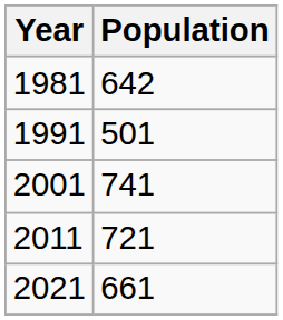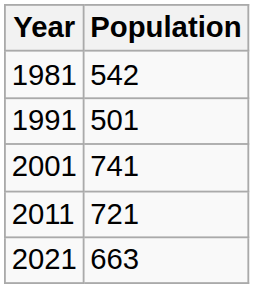 <table class="wikitable">
 <tr>
 <th>Year</th>
 <th>Population</th>
 </tr>
 <tr>
 <td>1981</td>
-<td>642</td>
+<td>542</td>
 </tr>
 <tr>
 <td>1991</td>
 <td>501</td>
 </tr>
 <tr>
 <td>2001</td>
 <td>741</td>
 </tr>
 <tr>
 <td>2011</td>
 <td>721</td>
 </tr>
 <tr>
 <td>2021</td>
-<td>661</td>
+<td>663</td>
 </tr>
 </table>
